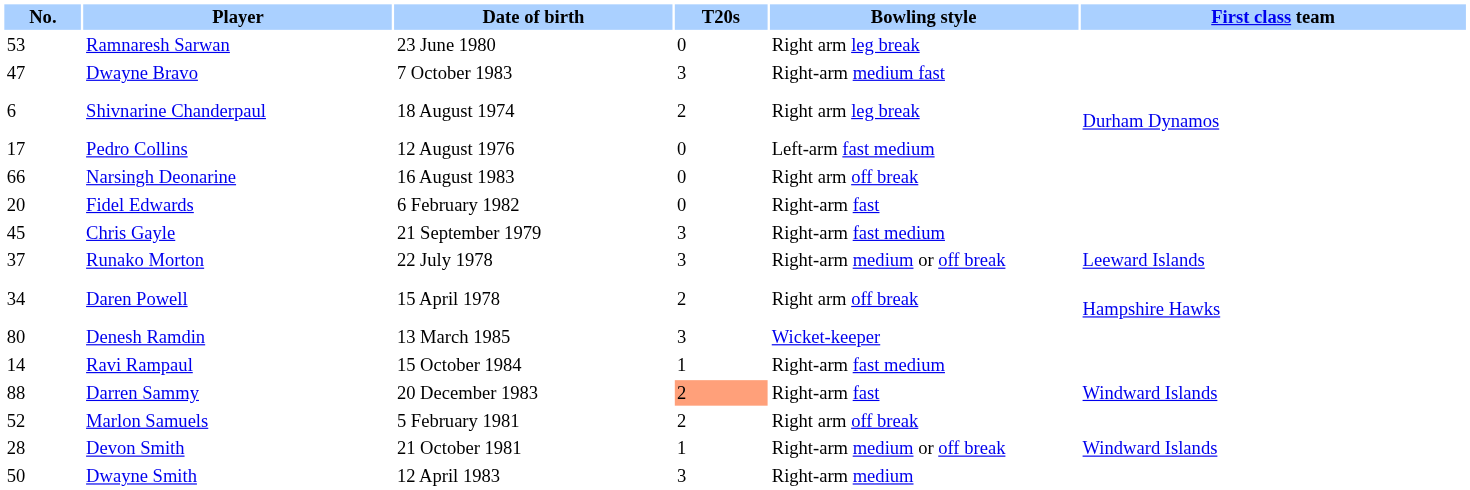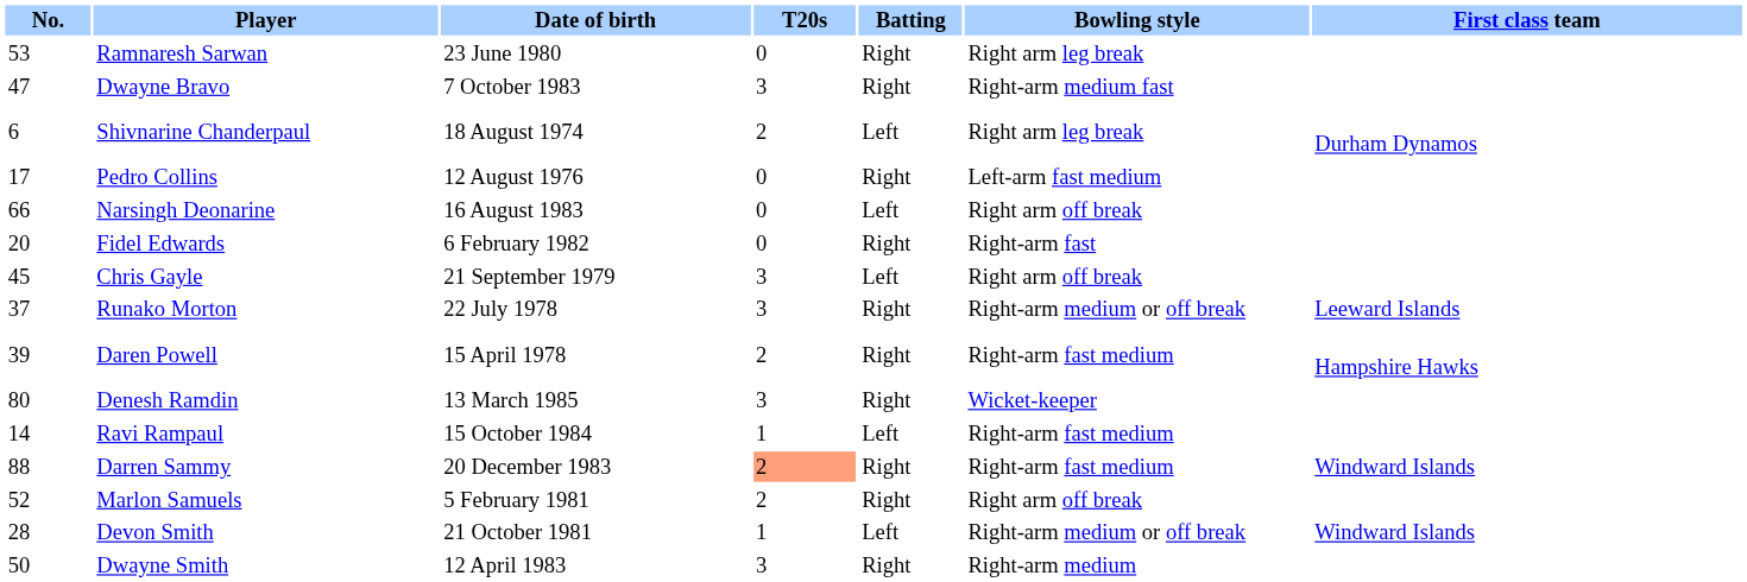 <table class="sortable" border="0" cellspacing="2" cellpadding="2" style="width:100%;">
 <tr style="background:#aad0ff;">
 <th width=5%>No.</th>
 <th width=20%>Player</th>
 <th width=18%>Date of birth</th>
 <th width=6%>T20s</th>
+<th width=6%>Batting</th>
 <th width=20%>Bowling style</th>
 <th width=25%><a href='#'>First class</a> team</th>
 </tr>
 <tr>
 <td>53</td>
 <td><a href='#'>Ramnaresh Sarwan</a></td>
 <td>23 June 1980</td>
 <td>0</td>
+<td>Right</td>
 <td>Right arm <a href='#'>leg break</a></td>
 <td></td>
 </tr>
 <tr>
 <td>47</td>
 <td><a href='#'>Dwayne Bravo</a></td>
 <td>7 October 1983</td>
 <td>3</td>
+<td>Right</td>
 <td>Right-arm <a href='#'>medium fast</a></td>
 <td></td>
 </tr>
 <tr>
 <td>6</td>
 <td><a href='#'>Shivnarine Chanderpaul</a></td>
 <td>18 August 1974</td>
 <td>2</td>
+<td>Left</td>
 <td>Right arm <a href='#'>leg break</a></td>
 <td><br> <a href='#'>Durham Dynamos</a></td>
 </tr>
 <tr>
 <td>17</td>
 <td><a href='#'>Pedro Collins</a></td>
 <td>12 August 1976</td>
 <td>0</td>
+<td>Right</td>
 <td>Left-arm <a href='#'>fast medium</a></td>
 <td></td>
 </tr>
 <tr>
 <td>66</td>
 <td><a href='#'>Narsingh Deonarine</a></td>
 <td>16 August 1983</td>
 <td>0</td>
+<td>Left</td>
 <td>Right arm <a href='#'>off break</a></td>
 <td></td>
 </tr>
 <tr>
 <td>20</td>
 <td><a href='#'>Fidel Edwards</a></td>
 <td>6 February 1982</td>
 <td>0</td>
+<td>Right</td>
 <td>Right-arm <a href='#'>fast</a></td>
 <td></td>
 </tr>
 <tr>
 <td>45</td>
 <td><a href='#'>Chris Gayle</a></td>
 <td>21 September 1979</td>
 <td>3</td>
-<td>Right-arm <a href='#'>fast medium</a></td>
+<td>Left</td>
+<td>Right arm <a href='#'>off break</a></td>
 <td></td>
 </tr>
 <tr>
 <td>37</td>
 <td><a href='#'>Runako Morton</a></td>
 <td>22 July 1978</td>
 <td>3</td>
+<td>Right</td>
 <td>Right-arm <a href='#'>medium</a> or <a href='#'>off break</a></td>
 <td><a href='#'>Leeward Islands</a></td>
 </tr>
 <tr>
-<td>34</td>
+<td>39</td>
 <td><a href='#'>Daren Powell</a></td>
 <td>15 April 1978</td>
 <td>2</td>
-<td>Right arm <a href='#'>off break</a></td>
+<td>Right</td>
+<td>Right-arm <a href='#'>fast medium</a></td>
 <td><br> <a href='#'>Hampshire Hawks</a></td>
 </tr>
 <tr>
 <td>80</td>
 <td><a href='#'>Denesh Ramdin</a></td>
 <td>13 March 1985</td>
 <td>3</td>
+<td>Right</td>
 <td><a href='#'>Wicket-keeper</a></td>
 <td></td>
 </tr>
 <tr>
 <td>14</td>
 <td><a href='#'>Ravi Rampaul</a></td>
 <td>15 October 1984</td>
 <td>1</td>
+<td>Left</td>
 <td>Right-arm <a href='#'>fast medium</a></td>
 <td></td>
 </tr>
 <tr>
 <td>88</td>
 <td><a href='#'>Darren Sammy</a></td>
 <td>20 December 1983</td>
 <td style="background: lightsalmon;">2</td>
-<td>Right-arm <a href='#'>fast</a></td>
+<td>Right</td>
+<td>Right-arm <a href='#'>fast medium</a></td>
 <td><a href='#'>Windward Islands</a></td>
 </tr>
 <tr>
 <td>52</td>
 <td><a href='#'>Marlon Samuels</a></td>
 <td>5 February 1981</td>
 <td>2</td>
+<td>Right</td>
 <td>Right arm <a href='#'>off break</a></td>
 <td></td>
 </tr>
 <tr>
 <td>28</td>
 <td><a href='#'>Devon Smith</a></td>
 <td>21 October 1981</td>
 <td>1</td>
+<td>Left</td>
 <td>Right-arm <a href='#'>medium</a> or <a href='#'>off break</a></td>
 <td><a href='#'>Windward Islands</a></td>
 </tr>
 <tr>
 <td>50</td>
 <td><a href='#'>Dwayne Smith</a></td>
 <td>12 April 1983</td>
 <td>3</td>
+<td>Right</td>
 <td>Right-arm <a href='#'>medium</a></td>
 <td></td>
 </tr>
 </table>
